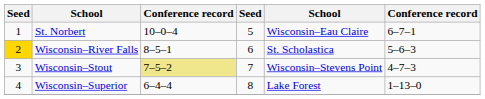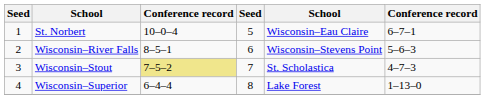 <table class="wikitable">
 <tr>
 <th>Seed</th>
 <th>School</th>
 <th>Conference record</th>
 <th>Seed</th>
 <th>School</th>
 <th>Conference record</th>
 </tr>
 <tr>
 <td align=center>1</td>
 <td><a href='#'>St. Norbert</a></td>
 <td>10–0–4</td>
 <td align=center>5</td>
 <td><a href='#'>Wisconsin–Eau Claire</a></td>
 <td>6–7–1</td>
 </tr>
 <tr>
-<td align=center style="background: gold;">2</td>
+<td align=center>2</td>
 <td><a href='#'>Wisconsin–River Falls</a></td>
 <td>8–5–1</td>
 <td align=center>6</td>
-<td><a href='#'>St. Scholastica</a></td>
+<td><a href='#'>Wisconsin–Stevens Point</a></td>
 <td>5–6–3</td>
 </tr>
 <tr>
 <td align=center>3</td>
 <td><a href='#'>Wisconsin–Stout</a></td>
 <td style="background: khaki;">7–5–2</td>
 <td align=center>7</td>
-<td><a href='#'>Wisconsin–Stevens Point</a></td>
+<td><a href='#'>St. Scholastica</a></td>
 <td>4–7–3</td>
 </tr>
 <tr>
 <td align=center>4</td>
 <td><a href='#'>Wisconsin–Superior</a></td>
 <td>6–4–4</td>
 <td align=center>8</td>
 <td><a href='#'>Lake Forest</a></td>
 <td>1–13–0</td>
 </tr>
 <tr>
 </tr>
 </table>
